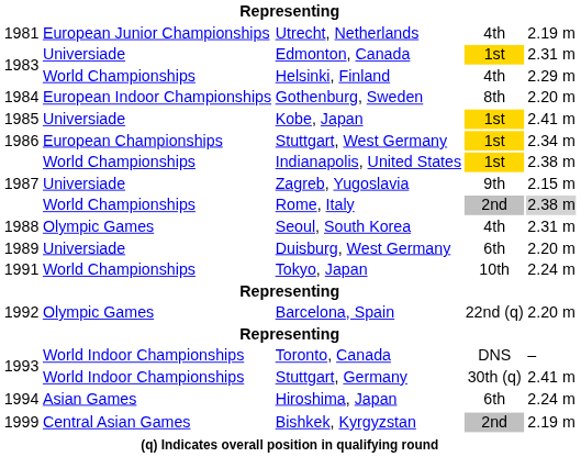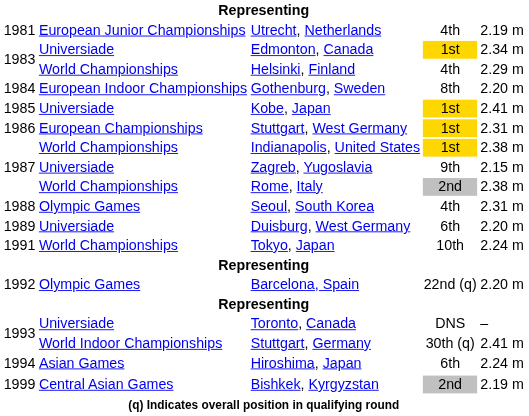 <table>
 <tr>
 <th colspan=6>Representing </th>
 </tr>
 <tr>
 <td>1981</td>
 <td><a href='#'>European Junior Championships</a></td>
 <td><a href='#'>Utrecht</a>, <a href='#'>Netherlands</a></td>
 <td align=center>4th</td>
 <td>2.19 m</td>
 </tr>
 <tr>
 <td rowspan=2>1983</td>
 <td><a href='#'>Universiade</a></td>
 <td><a href='#'>Edmonton</a>, <a href='#'>Canada</a></td>
 <td bgcolor=gold align=center>1st</td>
-<td>2.31 m</td>
+<td>2.34 m</td>
 </tr>
 <tr>
 <td><a href='#'>World Championships</a></td>
 <td><a href='#'>Helsinki</a>, <a href='#'>Finland</a></td>
 <td align=center>4th</td>
 <td>2.29 m</td>
 </tr>
 <tr>
 <td>1984</td>
 <td><a href='#'>European Indoor Championships</a></td>
 <td><a href='#'>Gothenburg</a>, <a href='#'>Sweden</a></td>
 <td align=center>8th</td>
 <td>2.20 m</td>
 </tr>
 <tr>
 <td>1985</td>
 <td><a href='#'>Universiade</a></td>
 <td><a href='#'>Kobe</a>, <a href='#'>Japan</a></td>
 <td bgcolor=gold align=center>1st</td>
 <td>2.41 m</td>
 </tr>
 <tr>
 <td>1986</td>
 <td><a href='#'>European Championships</a></td>
 <td><a href='#'>Stuttgart</a>, <a href='#'>West Germany</a></td>
 <td bgcolor=gold align=center>1st</td>
-<td>2.34 m</td>
+<td>2.31 m</td>
 </tr>
 <tr>
 <td rowspan=3>1987</td>
 <td><a href='#'>World Championships</a></td>
 <td><a href='#'>Indianapolis</a>, <a href='#'>United States</a></td>
 <td bgcolor=gold align=center>1st</td>
 <td>2.38 m</td>
 </tr>
 <tr>
 <td><a href='#'>Universiade</a></td>
 <td><a href='#'>Zagreb</a>, <a href='#'>Yugoslavia</a></td>
 <td align=center>9th</td>
 <td>2.15 m</td>
 </tr>
 <tr>
 <td><a href='#'>World Championships</a></td>
 <td><a href='#'>Rome</a>, <a href='#'>Italy</a></td>
 <td bgcolor=silver align=center>2nd</td>
-<td style="background: lightgrey;">2.38 m</td>
+<td>2.38 m</td>
 </tr>
 <tr>
 <td>1988</td>
 <td><a href='#'>Olympic Games</a></td>
 <td><a href='#'>Seoul</a>, <a href='#'>South Korea</a></td>
 <td align=center>4th</td>
 <td>2.31 m</td>
 </tr>
 <tr>
 <td>1989</td>
 <td><a href='#'>Universiade</a></td>
 <td><a href='#'>Duisburg</a>, <a href='#'>West Germany</a></td>
 <td align=center>6th</td>
 <td>2.20 m</td>
 </tr>
 <tr>
 <td>1991</td>
 <td><a href='#'>World Championships</a></td>
 <td><a href='#'>Tokyo</a>, <a href='#'>Japan</a></td>
 <td align=center>10th</td>
 <td>2.24 m</td>
 </tr>
 <tr>
 <th colspan=6>Representing </th>
 </tr>
 <tr>
 <td>1992</td>
 <td><a href='#'>Olympic Games</a></td>
 <td><a href='#'>Barcelona, Spain</a></td>
 <td align="center">22nd (q)</td>
 <td>2.20 m</td>
 </tr>
 <tr>
 <th colspan=6>Representing </th>
 </tr>
 <tr>
 <td rowspan=2>1993</td>
-<td><a href='#'>World Indoor Championships</a></td>
+<td><a href='#'>Universiade</a></td>
 <td><a href='#'>Toronto</a>, <a href='#'>Canada</a></td>
 <td align=center>DNS</td>
 <td>–</td>
 </tr>
 <tr>
 <td><a href='#'>World Indoor Championships</a></td>
 <td><a href='#'>Stuttgart</a>, <a href='#'>Germany</a></td>
 <td align=center>30th (q)</td>
 <td>2.41 m</td>
 </tr>
 <tr>
 <td>1994</td>
 <td><a href='#'>Asian Games</a></td>
 <td><a href='#'>Hiroshima</a>, <a href='#'>Japan</a></td>
 <td align=center>6th</td>
 <td>2.24 m</td>
 </tr>
 <tr>
 </tr>
 <tr>
 <td>1999</td>
 <td><a href='#'>Central Asian Games</a></td>
 <td><a href='#'>Bishkek</a>, <a href='#'>Kyrgyzstan</a></td>
 <td bgcolor=silver align=center>2nd</td>
 <td>2.19 m</td>
 </tr>
 <tr>
 <th colspan=6><small><strong> (q) Indicates overall position in qualifying round</strong></small></th>
 </tr>
 </table>
